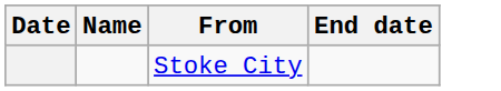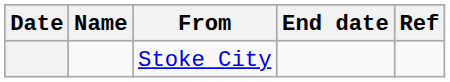 <table class="wikitable sortable plainrowheaders">
 <tr>
 <th scope=col>Date</th>
 <th scope=col>Name</th>
 <th scope=col>From</th>
 <th scope=col>End date</th>
+<th scope=col class=unsortable>Ref</th>
 </tr>
 <tr>
 <th scope=row></th>
 <td></td>
 <td><a href='#'>Stoke City</a></td>
 <td></td>
+<td style="text-align:center;"></td>
 </tr>
 </table>
